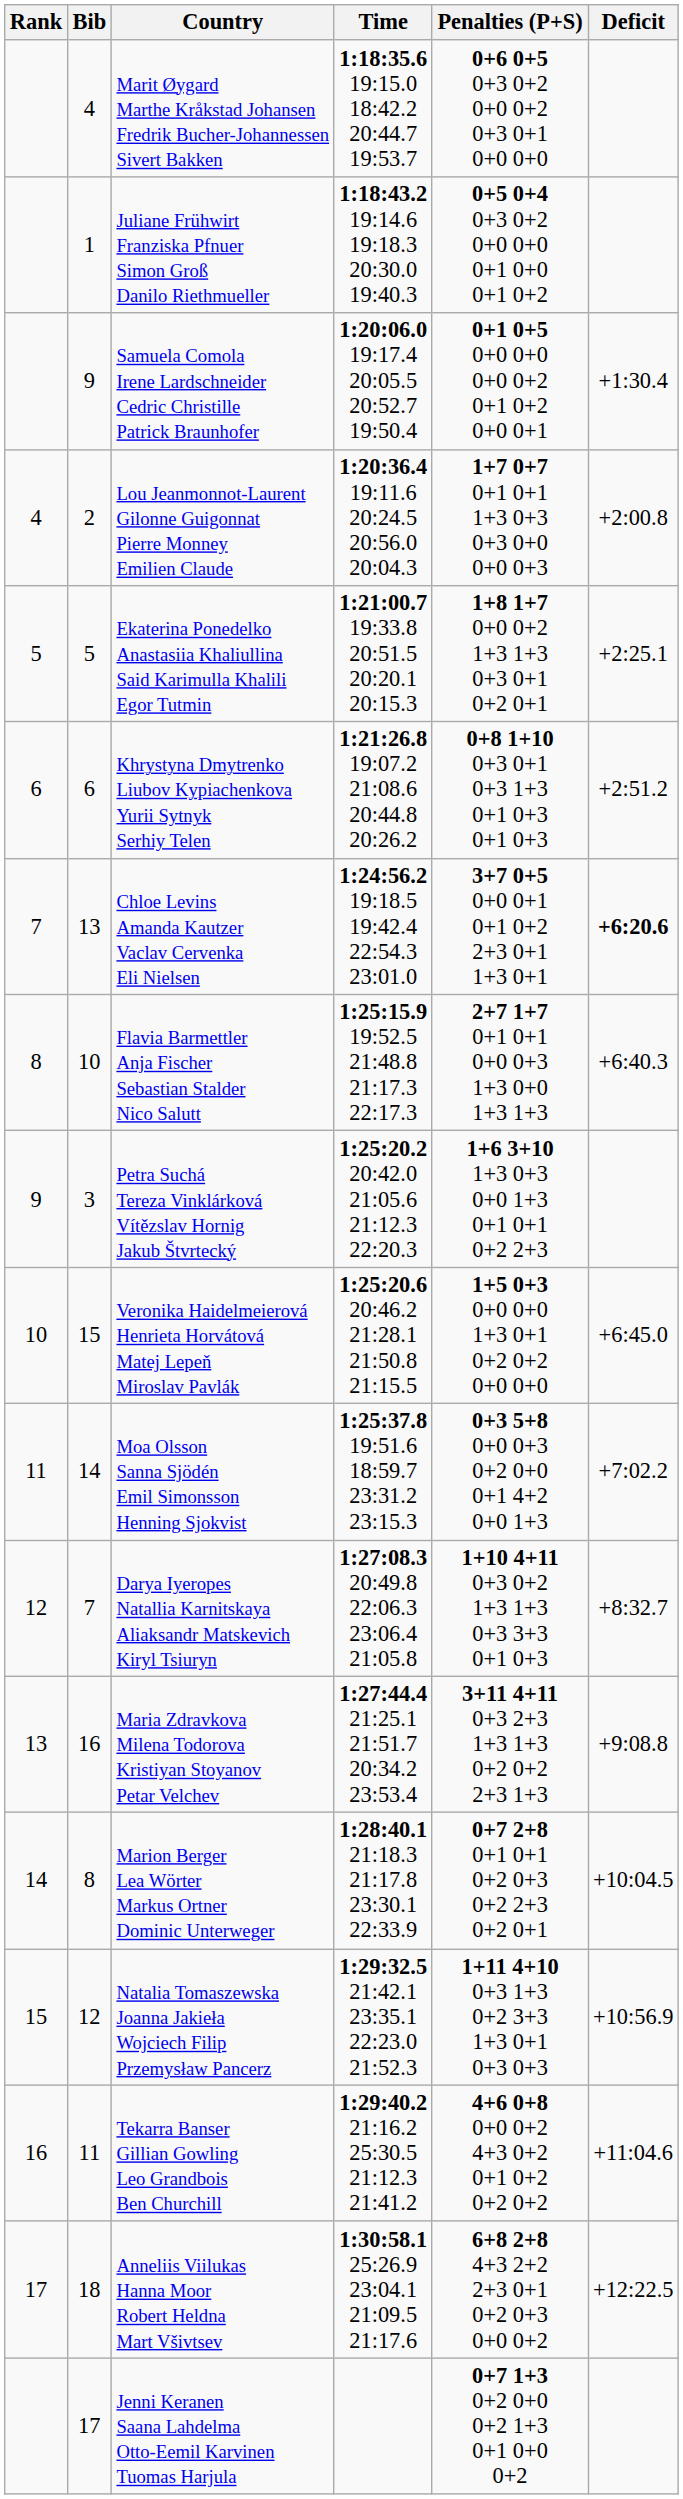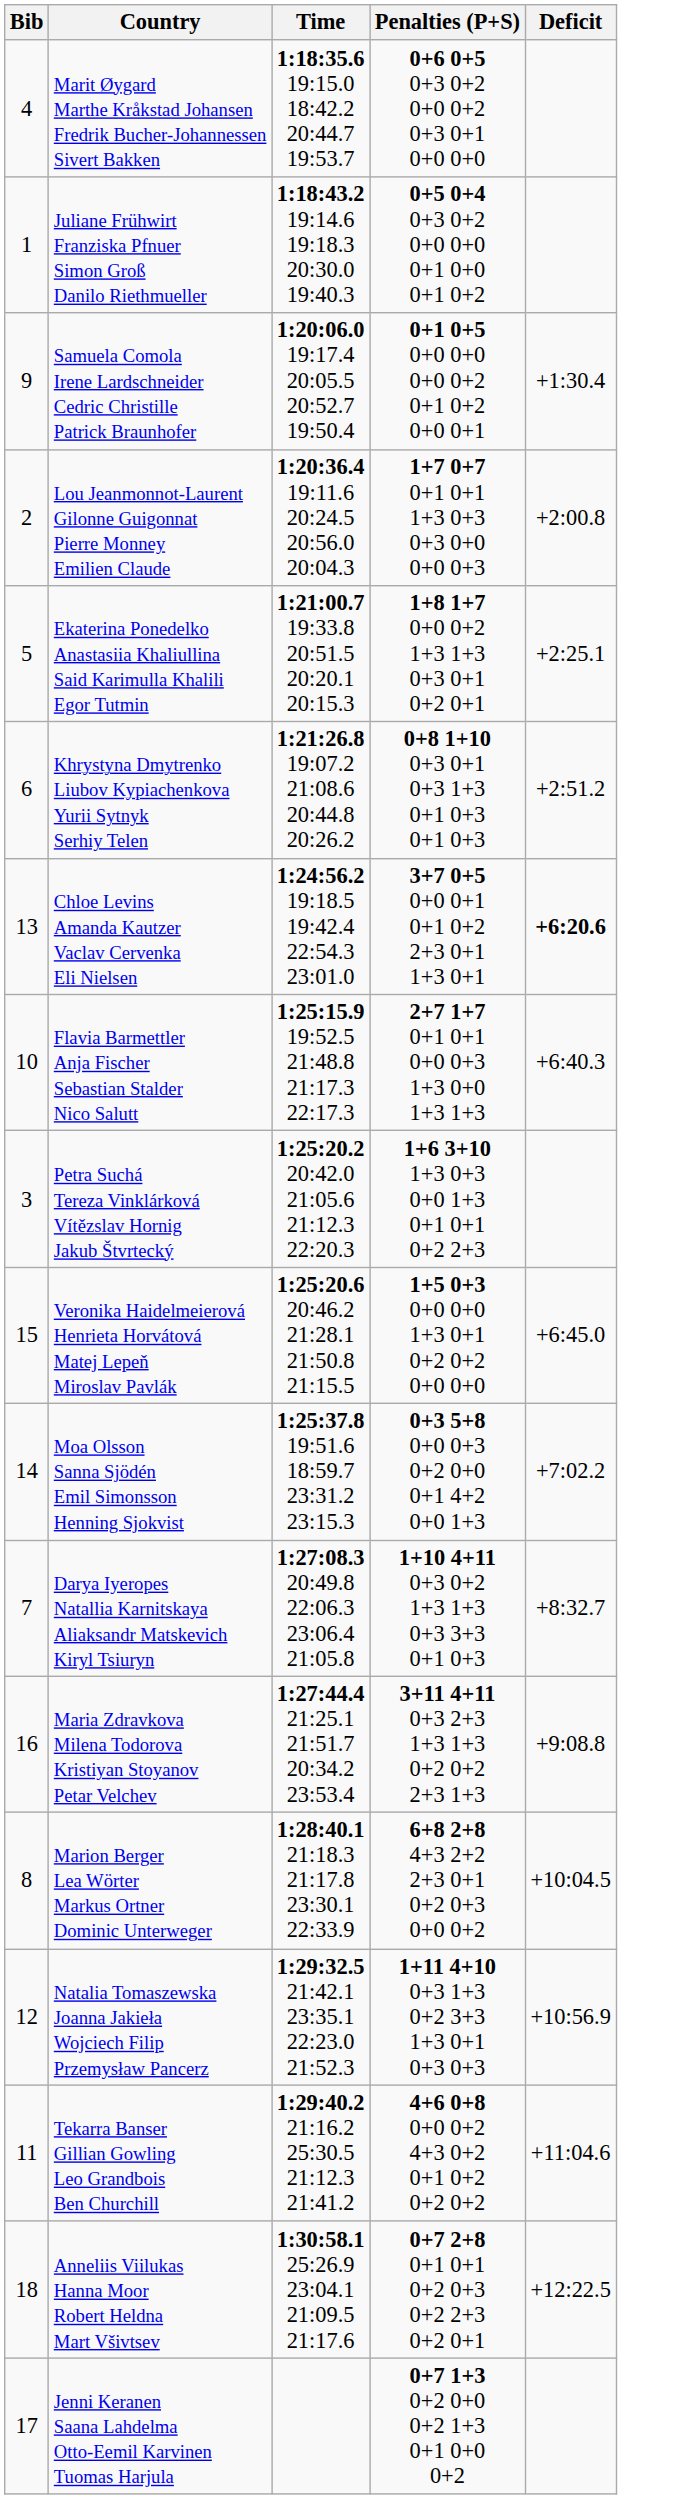 <table class="wikitable sortable" style="text-align:center">
 <tr>
-<th>Rank</th>
 <th>Bib</th>
 <th>Country</th>
 <th>Time</th>
 <th>Penalties (P+S)</th>
 <th>Deficit</th>
 </tr>
 <tr>
-<td></td>
 <td>4</td>
 <td align=left><br><small><a href='#'>Marit Øygard</a><br><a href='#'>Marthe Kråkstad Johansen</a><br><a href='#'>Fredrik Bucher-Johannessen</a><br><a href='#'>Sivert Bakken</a></small></td>
 <td><strong>1:18:35.6</strong><br>19:15.0<br>18:42.2<br>20:44.7<br>19:53.7</td>
 <td><strong>0+6 0+5</strong><br>0+3 0+2<br>0+0 0+2<br>0+3 0+1<br>0+0 0+0</td>
 <td></td>
 </tr>
 <tr>
-<td></td>
 <td>1</td>
 <td align=left><br><small><a href='#'>Juliane Frühwirt</a><br><a href='#'>Franziska Pfnuer</a><br><a href='#'>Simon Groß</a><br><a href='#'>Danilo Riethmueller</a></small></td>
 <td><strong>1:18:43.2</strong><br>19:14.6<br>19:18.3<br>20:30.0<br>19:40.3</td>
 <td><strong>0+5 0+4</strong><br>0+3 0+2<br>0+0 0+0<br>0+1 0+0<br>0+1 0+2</td>
 <td></td>
 </tr>
 <tr>
-<td></td>
 <td>9</td>
 <td align=left><br><small><a href='#'>Samuela Comola</a><br><a href='#'>Irene Lardschneider</a><br><a href='#'>Cedric Christille</a><br><a href='#'>Patrick Braunhofer</a></small></td>
 <td><strong>1:20:06.0</strong><br>19:17.4<br>20:05.5<br>20:52.7<br>19:50.4</td>
 <td><strong>0+1 0+5</strong><br>0+0 0+0<br>0+0 0+2<br>0+1 0+2<br>0+0 0+1</td>
 <td>+1:30.4</td>
 </tr>
 <tr>
-<td>4</td>
 <td>2</td>
 <td align=left><br><small><a href='#'>Lou Jeanmonnot-Laurent</a><br><a href='#'>Gilonne Guigonnat</a><br><a href='#'>Pierre Monney</a><br><a href='#'>Emilien Claude</a></small></td>
 <td><strong>1:20:36.4</strong><br>19:11.6<br>20:24.5<br>20:56.0<br>20:04.3</td>
 <td><strong>1+7 0+7</strong><br>0+1 0+1<br>1+3 0+3<br>0+3 0+0<br>0+0 0+3</td>
 <td>+2:00.8</td>
 </tr>
 <tr>
 <td>5</td>
-<td>5</td>
 <td align=left><br><small><a href='#'>Ekaterina Ponedelko</a><br><a href='#'>Anastasiia Khaliullina</a><br><a href='#'>Said Karimulla Khalili</a><br><a href='#'>Egor Tutmin</a></small></td>
 <td><strong>1:21:00.7</strong><br>19:33.8<br>20:51.5<br>20:20.1<br>20:15.3</td>
 <td><strong>1+8 1+7</strong><br>0+0 0+2<br>1+3 1+3<br>0+3 0+1<br>0+2 0+1</td>
 <td>+2:25.1</td>
 </tr>
 <tr>
 <td>6</td>
-<td>6</td>
 <td align=left><br><small><a href='#'>Khrystyna Dmytrenko</a><br><a href='#'>Liubov Kypiachenkova</a><br><a href='#'>Yurii Sytnyk</a><br><a href='#'>Serhiy Telen</a></small></td>
 <td><strong>1:21:26.8</strong><br>19:07.2<br>21:08.6<br>20:44.8<br>20:26.2</td>
 <td><strong>0+8 1+10</strong><br>0+3 0+1<br>0+3 1+3<br>0+1 0+3<br>0+1 0+3</td>
 <td>+2:51.2</td>
 </tr>
 <tr>
-<td>7</td>
 <td>13</td>
 <td align=left><br><small><a href='#'>Chloe Levins</a><br><a href='#'>Amanda Kautzer</a><br><a href='#'>Vaclav Cervenka</a><br><a href='#'>Eli Nielsen</a></small></td>
 <td><strong>1:24:56.2</strong><br>19:18.5<br>19:42.4<br>22:54.3<br>23:01.0</td>
 <td><strong>3+7 0+5</strong><br>0+0 0+1<br>0+1 0+2<br>2+3 0+1<br>1+3 0+1</td>
 <td><strong>+6:20.6</strong></td>
 </tr>
 <tr>
-<td>8</td>
 <td>10</td>
 <td align=left><br><small><a href='#'>Flavia Barmettler</a><br><a href='#'>Anja Fischer</a><br><a href='#'>Sebastian Stalder</a><br><a href='#'>Nico Salutt</a></small></td>
 <td><strong>1:25:15.9</strong><br>19:52.5<br>21:48.8<br>21:17.3<br>22:17.3</td>
 <td><strong>2+7 1+7</strong><br>0+1 0+1<br>0+0 0+3<br>1+3 0+0<br>1+3 1+3</td>
 <td>+6:40.3</td>
 </tr>
 <tr>
-<td>9</td>
 <td>3</td>
 <td align=left><br><small><a href='#'>Petra Suchá</a><br><a href='#'>Tereza Vinklárková</a><br><a href='#'>Vítězslav Hornig</a><br><a href='#'>Jakub Štvrtecký</a></small></td>
 <td><strong>1:25:20.2</strong><br>20:42.0<br>21:05.6<br>21:12.3<br>22:20.3</td>
 <td><strong>1+6 3+10</strong><br>1+3 0+3<br>0+0 1+3<br>0+1 0+1<br>0+2 2+3</td>
 <td></td>
 </tr>
 <tr>
-<td>10</td>
 <td>15</td>
 <td align=left><br><small><a href='#'>Veronika Haidelmeierová</a><br><a href='#'>Henrieta Horvátová</a><br><a href='#'>Matej Lepeň</a><br><a href='#'>Miroslav Pavlák</a></small></td>
 <td><strong>1:25:20.6</strong><br>20:46.2<br>21:28.1<br>21:50.8<br>21:15.5</td>
 <td><strong>1+5 0+3</strong><br>0+0 0+0<br>1+3 0+1<br>0+2 0+2<br>0+0 0+0</td>
 <td>+6:45.0</td>
 </tr>
 <tr>
-<td>11</td>
 <td>14</td>
 <td align=left><br><small><a href='#'>Moa Olsson</a><br><a href='#'>Sanna Sjödén</a><br><a href='#'>Emil Simonsson</a><br><a href='#'>Henning Sjokvist</a></small></td>
 <td><strong>1:25:37.8</strong><br>19:51.6<br>18:59.7<br>23:31.2<br>23:15.3</td>
 <td><strong>0+3 5+8</strong><br>0+0 0+3<br>0+2 0+0<br>0+1 4+2<br>0+0 1+3</td>
 <td>+7:02.2</td>
 </tr>
 <tr>
-<td>12</td>
 <td>7</td>
 <td align=left><br><small><a href='#'>Darya Iyeropes</a><br><a href='#'>Natallia Karnitskaya</a><br><a href='#'>Aliaksandr Matskevich</a><br><a href='#'>Kiryl Tsiuryn</a></small></td>
 <td><strong>1:27:08.3</strong><br>20:49.8<br>22:06.3<br>23:06.4<br>21:05.8</td>
 <td><strong>1+10 4+11</strong><br>0+3 0+2<br>1+3 1+3<br>0+3 3+3<br>0+1 0+3</td>
 <td>+8:32.7</td>
 </tr>
 <tr>
-<td>13</td>
 <td>16</td>
 <td align=left><br><small><a href='#'>Maria Zdravkova</a><br><a href='#'>Milena Todorova</a><br><a href='#'>Kristiyan Stoyanov</a><br><a href='#'>Petar Velchev</a></small></td>
 <td><strong>1:27:44.4</strong><br>21:25.1<br>21:51.7<br>20:34.2<br>23:53.4</td>
 <td><strong>3+11 4+11</strong><br>0+3 2+3<br>1+3 1+3<br>0+2 0+2<br>2+3 1+3</td>
 <td>+9:08.8</td>
 </tr>
 <tr>
-<td>14</td>
 <td>8</td>
 <td align=left><br><small><a href='#'>Marion Berger</a><br><a href='#'>Lea Wörter</a><br><a href='#'>Markus Ortner</a><br><a href='#'>Dominic Unterweger</a></small></td>
 <td><strong>1:28:40.1</strong><br>21:18.3<br>21:17.8<br>23:30.1<br>22:33.9</td>
-<td><strong>0+7 2+8</strong><br>0+1 0+1<br>0+2 0+3<br>0+2 2+3<br>0+2 0+1</td>
+<td><strong>6+8 2+8</strong><br>4+3 2+2<br>2+3 0+1<br>0+2 0+3<br>0+0 0+2</td>
 <td>+10:04.5</td>
 </tr>
 <tr>
-<td>15</td>
 <td>12</td>
 <td align=left><br><small><a href='#'>Natalia Tomaszewska</a><br><a href='#'>Joanna Jakieła</a><br><a href='#'>Wojciech Filip</a><br><a href='#'>Przemysław Pancerz</a></small></td>
 <td><strong>1:29:32.5</strong><br>21:42.1<br>23:35.1<br>22:23.0<br>21:52.3</td>
 <td><strong>1+11 4+10</strong><br>0+3 1+3<br>0+2 3+3<br>1+3 0+1<br>0+3 0+3</td>
 <td>+10:56.9</td>
 </tr>
 <tr>
-<td>16</td>
 <td>11</td>
 <td align=left><br><small><a href='#'>Tekarra Banser</a><br><a href='#'>Gillian Gowling</a><br><a href='#'>Leo Grandbois</a><br><a href='#'>Ben Churchill</a></small></td>
 <td><strong>1:29:40.2</strong><br>21:16.2<br>25:30.5<br>21:12.3<br>21:41.2</td>
 <td><strong>4+6 0+8</strong><br>0+0 0+2<br>4+3 0+2<br>0+1 0+2<br>0+2 0+2</td>
 <td>+11:04.6</td>
 </tr>
 <tr>
-<td>17</td>
 <td>18</td>
 <td align=left><br><small><a href='#'>Anneliis Viilukas</a><br><a href='#'>Hanna Moor</a><br><a href='#'>Robert Heldna</a><br><a href='#'>Mart Všivtsev</a></small></td>
 <td><strong>1:30:58.1</strong><br>25:26.9<br>23:04.1<br>21:09.5<br>21:17.6</td>
-<td><strong>6+8 2+8</strong><br>4+3 2+2<br>2+3 0+1<br>0+2 0+3<br>0+0 0+2</td>
+<td><strong>0+7 2+8</strong><br>0+1 0+1<br>0+2 0+3<br>0+2 2+3<br>0+2 0+1</td>
 <td>+12:22.5</td>
 </tr>
 <tr>
-<td></td>
 <td>17</td>
 <td align=left><br><small><a href='#'>Jenni Keranen</a><br><a href='#'>Saana Lahdelma</a><br><a href='#'>Otto-Eemil Karvinen</a><br><a href='#'>Tuomas Harjula</a></small></td>
 <td></td>
 <td><strong>0+7 1+3</strong><br>0+2 0+0<br>0+2 1+3<br>0+1 0+0<br>0+2 </td>
 <td></td>
 </tr>
 </table>
